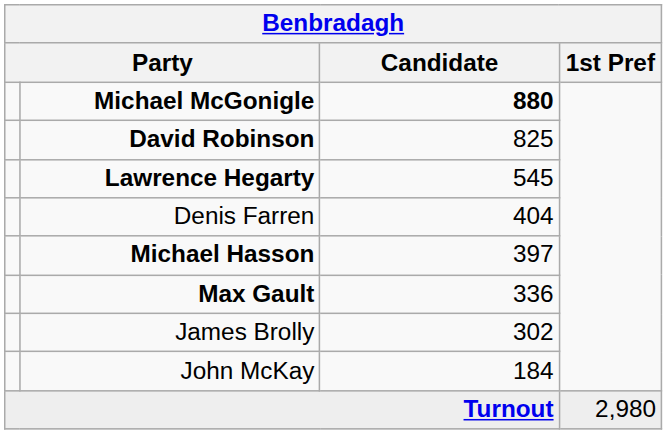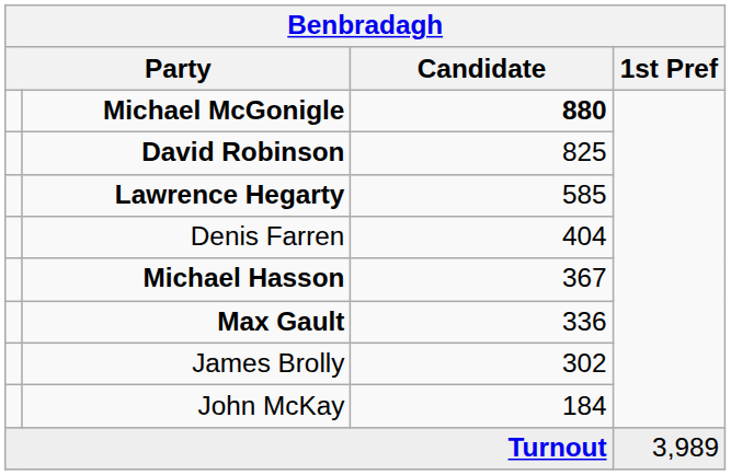 <table class="wikitable">
 <tr>
 <th colspan="4" align="center"><a href='#'>Benbradagh</a></th>
 </tr>
 <tr>
 <th colspan="2" align="center" width=200>Party</th>
 <th width=150>Candidate</th>
 <th width=60>1st Pref</th>
 </tr>
 <tr>
 <td></td>
 <td align="right"><strong>Michael McGonigle</strong></td>
 <td align="right"><strong>880</strong></td>
 </tr>
 <tr>
 <td></td>
 <td align="right"><strong>David Robinson</strong></td>
 <td align="right">825</td>
 </tr>
 <tr>
 <td></td>
 <td align="right"><strong>Lawrence Hegarty</strong></td>
-<td align="right">545</td>
+<td align="right">585</td>
 </tr>
 <tr>
 <td></td>
 <td align="right">Denis Farren</td>
 <td align="right">404</td>
 </tr>
 <tr>
 <td></td>
 <td align="right"><strong>Michael Hasson</strong></td>
-<td align="right">397</td>
+<td align="right">367</td>
 </tr>
 <tr>
 <td></td>
 <td align="right"><strong>Max Gault</strong></td>
 <td align="right">336</td>
 </tr>
 <tr>
 <td></td>
 <td align="right">James Brolly</td>
 <td align="right">302</td>
 </tr>
 <tr>
 <td></td>
 <td align="right">John McKay</td>
 <td align="right">184</td>
 </tr>
 <tr bgcolor="EEEEEE">
 <td colspan=3 align="right"><strong><a href='#'>Turnout</a></strong></td>
-<td align="right">2,980</td>
+<td align="right">3,989</td>
 </tr>
 </table>
